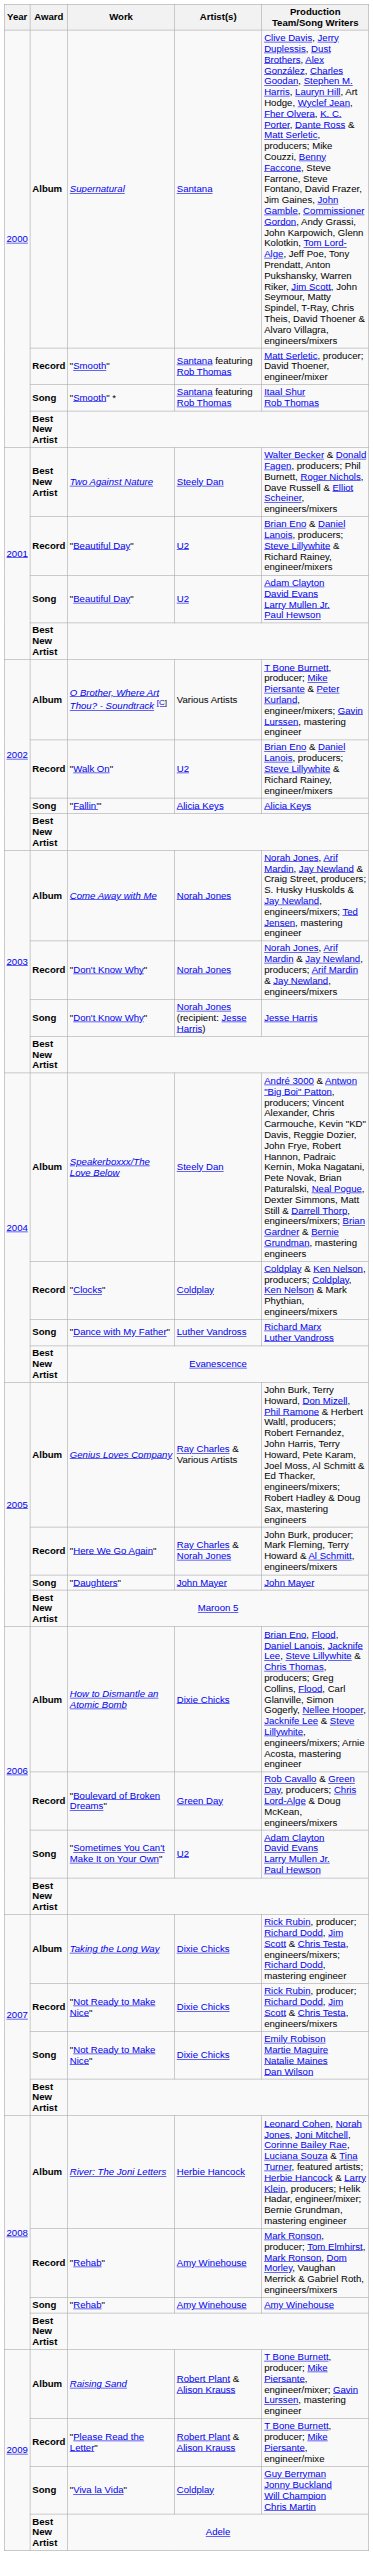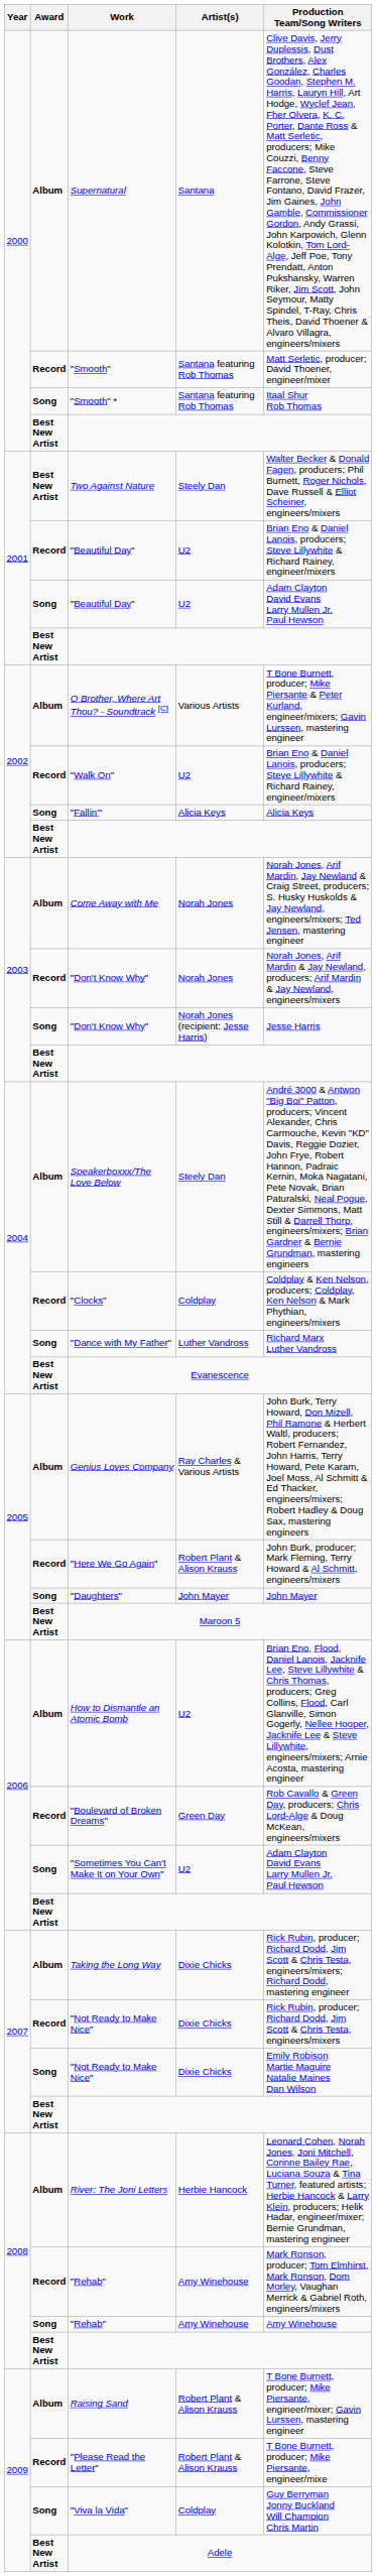 <table class="wikitable">
 <tr>
 <th width="5%">Year</th>
 <th width="10%">Award</th>
 <th width="30%">Work</th>
 <th width="25%">Artist(s)</th>
 <th width="30%">Production Team/Song Writers</th>
 </tr>
 <tr>
 <td rowspan="4" style="text-align:center;"><a href='#'>2000</a><br></td>
 <td><strong>Album</strong></td>
 <td><em><a href='#'>Supernatural</a></em></td>
 <td><a href='#'>Santana</a></td>
 <td><a href='#'>Clive Davis</a>, <a href='#'>Jerry Duplessis</a>, <a href='#'>Dust Brothers</a>, <a href='#'>Alex González</a>, <a href='#'>Charles Goodan</a>, <a href='#'>Stephen M. Harris</a>, <a href='#'>Lauryn Hill</a>, Art Hodge, <a href='#'>Wyclef Jean</a>, <a href='#'>Fher Olvera</a>, <a href='#'>K. C. Porter</a>, <a href='#'>Dante Ross</a> & <a href='#'>Matt Serletic</a>, producers;  Mike Couzzi, <a href='#'>Benny Faccone</a>, Steve Farrone, Steve Fontano, David Frazer, Jim Gaines, <a href='#'>John Gamble</a>, <a href='#'>Commissioner Gordon</a>, Andy Grassi, John Karpowich, Glenn Kolotkin, <a href='#'>Tom Lord-Alge</a>, Jeff Poe, Tony Prendatt, Anton Pukshansky, Warren Riker, <a href='#'>Jim Scott</a>, John Seymour, Matty Spindel, T-Ray, Chris Theis, David Thoener & Alvaro Villagra, engineers/mixers</td>
 </tr>
 <tr>
 <td><strong>Record</strong></td>
 <td>"<a href='#'>Smooth</a>"</td>
 <td><a href='#'>Santana</a> featuring <a href='#'>Rob Thomas</a></td>
 <td><a href='#'>Matt Serletic</a>, producer; David Thoener, engineer/mixer</td>
 </tr>
 <tr>
 <td><strong>Song</strong></td>
 <td>"<a href='#'>Smooth</a>" *</td>
 <td><a href='#'>Santana</a> featuring <a href='#'>Rob Thomas</a></td>
 <td><a href='#'>Itaal Shur</a><br><a href='#'>Rob Thomas</a></td>
 </tr>
 <tr>
 <td><strong>Best New Artist</strong></td>
 <td colspan="3" align="center"></td>
 </tr>
 <tr>
 <td rowspan="4" style="text-align:center;"><a href='#'>2001</a><br></td>
 <td><strong>Best New Artist</strong></td>
 <td><em><a href='#'>Two Against Nature</a></em></td>
 <td><a href='#'>Steely Dan</a></td>
 <td><a href='#'>Walter Becker</a> & <a href='#'>Donald Fagen</a>, producers; Phil Burnett, <a href='#'>Roger Nichols</a>, Dave Russell & <a href='#'>Elliot Scheiner</a>, engineers/mixers</td>
 </tr>
 <tr>
 <td><strong>Record</strong></td>
 <td>"<a href='#'>Beautiful Day</a>"</td>
 <td><a href='#'>U2</a></td>
 <td><a href='#'>Brian Eno</a> & <a href='#'>Daniel Lanois</a>, producers; <a href='#'>Steve Lillywhite</a> & Richard Rainey, engineer/mixers</td>
 </tr>
 <tr>
 <td><strong>Song</strong></td>
 <td>"<a href='#'>Beautiful Day</a>"</td>
 <td><a href='#'>U2</a></td>
 <td><a href='#'>Adam Clayton</a><br><a href='#'>David Evans</a><br><a href='#'>Larry Mullen Jr.</a><br><a href='#'>Paul Hewson</a></td>
 </tr>
 <tr>
 <td><strong>Best New Artist</strong></td>
 <td colspan="3" align="center"></td>
 </tr>
 <tr>
 <td rowspan="4" style="text-align:center;"><a href='#'>2002</a><br></td>
 <td><strong>Album</strong></td>
 <td><em><a href='#'>O Brother, Where Art Thou? - Soundtrack</a></em> <sup><a href='#'>[C</a>]</sup></td>
 <td>Various Artists</td>
 <td><a href='#'>T Bone Burnett</a>, producer; <a href='#'>Mike Piersante</a> & <a href='#'>Peter Kurland</a>, engineer/mixers; <a href='#'>Gavin Lurssen</a>, mastering engineer</td>
 </tr>
 <tr>
 <td><strong>Record</strong></td>
 <td>"<a href='#'>Walk On</a>"</td>
 <td><a href='#'>U2</a></td>
 <td><a href='#'>Brian Eno</a> & <a href='#'>Daniel Lanois</a>, producers; <a href='#'>Steve Lillywhite</a> & Richard Rainey, engineer/mixers</td>
 </tr>
 <tr>
 <td><strong>Song</strong></td>
 <td>"<a href='#'>Fallin'</a>"</td>
 <td><a href='#'>Alicia Keys</a></td>
 <td><a href='#'>Alicia Keys</a></td>
 </tr>
 <tr>
 <td><strong>Best New Artist</strong></td>
 <td colspan="3" align="center"></td>
 </tr>
 <tr>
 <td rowspan="4" style="text-align:center;"><a href='#'>2003</a><br></td>
 <td><strong>Album</strong></td>
 <td><em><a href='#'>Come Away with Me</a></em></td>
 <td><a href='#'>Norah Jones</a></td>
 <td><a href='#'>Norah Jones</a>, <a href='#'>Arif Mardin</a>, <a href='#'>Jay Newland</a> & Craig Street, producers; S. Husky Huskolds & <a href='#'>Jay Newland</a>, engineers/mixers; <a href='#'>Ted Jensen</a>, mastering engineer</td>
 </tr>
 <tr>
 <td><strong>Record</strong></td>
 <td>"<a href='#'>Don't Know Why</a>"</td>
 <td><a href='#'>Norah Jones</a></td>
 <td><a href='#'>Norah Jones</a>, <a href='#'>Arif Mardin</a> & <a href='#'>Jay Newland</a>, producers; <a href='#'>Arif Mardin</a> & <a href='#'>Jay Newland</a>, engineers/mixers</td>
 </tr>
 <tr>
 <td><strong>Song</strong></td>
 <td>"<a href='#'>Don't Know Why</a>"</td>
 <td><a href='#'>Norah Jones</a> (recipient: <a href='#'>Jesse Harris</a>)</td>
 <td><a href='#'>Jesse Harris</a></td>
 </tr>
 <tr>
 <td><strong>Best New Artist</strong></td>
 <td colspan="3" align="center"></td>
 </tr>
 <tr>
 <td rowspan="4" style="text-align:center;"><a href='#'>2004</a><br></td>
 <td><strong>Album</strong></td>
 <td><em><a href='#'>Speakerboxxx/The Love Below</a></em></td>
 <td><a href='#'>Steely Dan</a></td>
 <td><a href='#'>André 3000</a> & <a href='#'>Antwon "Big Boi" Patton</a>, producers; Vincent Alexander, Chris Carmouche, Kevin "KD" Davis, Reggie Dozier, John Frye, Robert Hannon, Padraic Kernin, Moka Nagatani, Pete Novak, Brian Paturalski, <a href='#'>Neal Pogue</a>, Dexter Simmons, Matt Still & <a href='#'>Darrell Thorp</a>, engineers/mixers; <a href='#'>Brian Gardner</a> & <a href='#'>Bernie Grundman</a>, mastering engineers</td>
 </tr>
 <tr>
 <td><strong>Record</strong></td>
 <td>"<a href='#'>Clocks</a>"</td>
 <td><a href='#'>Coldplay</a></td>
 <td><a href='#'>Coldplay</a> & <a href='#'>Ken Nelson</a>, producers; <a href='#'>Coldplay</a>, <a href='#'>Ken Nelson</a> & Mark Phythian, engineers/mixers</td>
 </tr>
 <tr>
 <td><strong>Song</strong></td>
 <td>"<a href='#'>Dance with My Father</a>"</td>
 <td><a href='#'>Luther Vandross</a></td>
 <td><a href='#'>Richard Marx</a><br><a href='#'>Luther Vandross</a></td>
 </tr>
 <tr>
 <td><strong>Best New Artist</strong></td>
 <td colspan="3" align="center"><a href='#'>Evanescence</a></td>
 </tr>
 <tr>
 <td rowspan="4" style="text-align:center;"><a href='#'>2005</a><br></td>
 <td><strong>Album</strong></td>
 <td><em><a href='#'>Genius Loves Company</a></em></td>
 <td><a href='#'>Ray Charles</a> & Various Artists</td>
 <td>John Burk, Terry Howard, <a href='#'>Don Mizell</a>, <a href='#'>Phil Ramone</a> & Herbert Waltl, producers; Robert Fernandez, John Harris, Terry Howard, Pete Karam, Joel Moss, Al Schmitt & Ed Thacker, engineers/mixers; Robert Hadley & Doug Sax, mastering engineers</td>
 </tr>
 <tr>
 <td><strong>Record</strong></td>
 <td>"<a href='#'>Here We Go Again</a>"</td>
-<td><a href='#'>Ray Charles</a> & <a href='#'>Norah Jones</a></td>
+<td><a href='#'>Robert Plant</a> & <a href='#'>Alison Krauss</a></td>
 <td>John Burk, producer; Mark Fleming, Terry Howard & <a href='#'>Al Schmitt</a>, engineers/mixers</td>
 </tr>
 <tr>
 <td><strong>Song</strong></td>
 <td>"<a href='#'>Daughters</a>"</td>
 <td><a href='#'>John Mayer</a></td>
 <td><a href='#'>John Mayer</a></td>
 </tr>
 <tr>
 <td><strong>Best New Artist</strong></td>
 <td colspan="3" align="center"><a href='#'>Maroon 5</a></td>
 </tr>
 <tr>
 <td rowspan="4" style="text-align:center;"><a href='#'>2006</a><br></td>
 <td><strong>Album</strong></td>
 <td><em><a href='#'>How to Dismantle an Atomic Bomb</a></em></td>
-<td><a href='#'>Dixie Chicks</a></td>
+<td><a href='#'>U2</a></td>
 <td><a href='#'>Brian Eno</a>, <a href='#'>Flood</a>, <a href='#'>Daniel Lanois</a>, <a href='#'>Jacknife Lee</a>, <a href='#'>Steve Lillywhite</a> & <a href='#'>Chris Thomas</a>, producers; Greg Collins, <a href='#'>Flood</a>, Carl Glanville, Simon Gogerly, <a href='#'>Nellee Hooper</a>, <a href='#'>Jacknife Lee</a> & <a href='#'>Steve Lillywhite</a>, engineers/mixers; Arnie Acosta, mastering engineer</td>
 </tr>
 <tr>
 <td><strong>Record</strong></td>
 <td>"<a href='#'>Boulevard of Broken Dreams</a>"</td>
 <td><a href='#'>Green Day</a></td>
 <td><a href='#'>Rob Cavallo</a> & <a href='#'>Green Day</a>, producers; <a href='#'>Chris Lord-Alge</a> & Doug McKean, engineers/mixers</td>
 </tr>
 <tr>
 <td><strong>Song</strong></td>
 <td>"<a href='#'>Sometimes You Can't Make It on Your Own</a>"</td>
 <td><a href='#'>U2</a></td>
 <td><a href='#'>Adam Clayton</a><br><a href='#'>David Evans</a><br><a href='#'>Larry Mullen Jr.</a><br><a href='#'>Paul Hewson</a></td>
 </tr>
 <tr>
 <td><strong>Best New Artist</strong></td>
 <td colspan="3" align="center"></td>
 </tr>
 <tr>
 <td rowspan="4" style="text-align:center;"><a href='#'>2007</a><br></td>
 <td><strong>Album</strong></td>
 <td><em><a href='#'>Taking the Long Way</a></em></td>
 <td><a href='#'>Dixie Chicks</a></td>
 <td><a href='#'>Rick Rubin</a>, producer; <a href='#'>Richard Dodd</a>, <a href='#'>Jim Scott</a> & <a href='#'>Chris Testa</a>, engineers/mixers; <a href='#'>Richard Dodd</a>, mastering engineer</td>
 </tr>
 <tr>
 <td><strong>Record</strong></td>
 <td>"<a href='#'>Not Ready to Make Nice</a>"</td>
 <td><a href='#'>Dixie Chicks</a></td>
 <td><a href='#'>Rick Rubin</a>, producer; <a href='#'>Richard Dodd</a>, <a href='#'>Jim Scott</a> & <a href='#'>Chris Testa</a>, engineers/mixers</td>
 </tr>
 <tr>
 <td><strong>Song</strong></td>
 <td>"<a href='#'>Not Ready to Make Nice</a>"</td>
 <td><a href='#'>Dixie Chicks</a></td>
 <td><a href='#'>Emily Robison</a><br><a href='#'>Martie Maguire</a><br><a href='#'>Natalie Maines</a><br><a href='#'>Dan Wilson</a></td>
 </tr>
 <tr>
 <td><strong>Best New Artist</strong></td>
 <td colspan="3" align="center"></td>
 </tr>
 <tr>
 <td rowspan="4" style="text-align:center;"><a href='#'>2008</a><br></td>
 <td><strong>Album</strong></td>
 <td><em><a href='#'>River: The Joni Letters</a></em></td>
 <td><a href='#'>Herbie Hancock</a></td>
 <td><a href='#'>Leonard Cohen</a>, <a href='#'>Norah Jones</a>, <a href='#'>Joni Mitchell</a>, <a href='#'>Corinne Bailey Rae</a>, <a href='#'>Luciana Souza</a> & <a href='#'>Tina Turner</a>, featured artists; <a href='#'>Herbie Hancock</a> & <a href='#'>Larry Klein</a>, producers; Helik Hadar, engineer/mixer; Bernie Grundman, mastering engineer</td>
 </tr>
 <tr>
 <td><strong>Record</strong></td>
 <td>"<a href='#'>Rehab</a>"</td>
 <td><a href='#'>Amy Winehouse</a></td>
 <td><a href='#'>Mark Ronson</a>, producer; <a href='#'>Tom Elmhirst</a>, <a href='#'>Mark Ronson</a>, <a href='#'>Dom Morley</a>, Vaughan Merrick & Gabriel Roth, engineers/mixers</td>
 </tr>
 <tr>
 <td><strong>Song</strong></td>
 <td>"<a href='#'>Rehab</a>"</td>
 <td><a href='#'>Amy Winehouse</a></td>
 <td><a href='#'>Amy Winehouse</a></td>
 </tr>
 <tr>
 <td><strong>Best New Artist</strong></td>
 <td colspan="3" align="center"></td>
 </tr>
 <tr>
 <td rowspan="4" style="text-align:center;"><a href='#'>2009</a><br></td>
 <td><strong>Album</strong></td>
 <td><em><a href='#'>Raising Sand</a></em></td>
 <td><a href='#'>Robert Plant</a> & <a href='#'>Alison Krauss</a></td>
 <td><a href='#'>T Bone Burnett</a>, producer; <a href='#'>Mike Piersante</a>, engineer/mixer; <a href='#'>Gavin Lurssen</a>, mastering engineer</td>
 </tr>
 <tr>
 <td><strong>Record</strong></td>
 <td>"<a href='#'>Please Read the Letter</a>"</td>
 <td><a href='#'>Robert Plant</a> & <a href='#'>Alison Krauss</a></td>
 <td><a href='#'>T Bone Burnett</a>, producer; <a href='#'>Mike Piersante</a>, engineer/mixe</td>
 </tr>
 <tr>
 <td><strong>Song</strong></td>
 <td>"<a href='#'>Viva la Vida</a>"</td>
 <td><a href='#'>Coldplay</a></td>
 <td><a href='#'>Guy Berryman</a><br><a href='#'>Jonny Buckland</a><br><a href='#'>Will Champion</a><br><a href='#'>Chris Martin</a></td>
 </tr>
 <tr>
 <td><strong>Best New Artist</strong></td>
 <td colspan="3" align="center"><a href='#'>Adele</a></td>
 </tr>
 </table>
